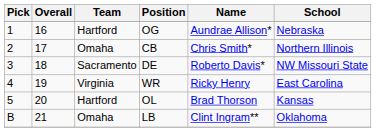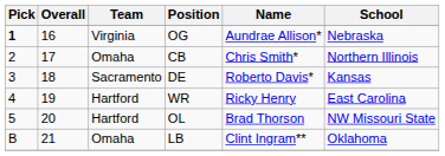 <table class="wikitable">
 <tr>
 <th>Pick</th>
 <th>Overall</th>
 <th>Team</th>
 <th>Position</th>
 <th>Name</th>
 <th>School</th>
 </tr>
 <tr>
 </tr>
 <tr>
-<td>1</td>
+<td><strong>1</strong></td>
 <td>16</td>
-<td>Hartford</td>
+<td>Virginia</td>
 <td>OG</td>
 <td><a href='#'>Aundrae Allison</a>*</td>
 <td><a href='#'>Nebraska</a></td>
 </tr>
 <tr>
 <td>2</td>
 <td>17</td>
 <td>Omaha</td>
 <td>CB</td>
 <td><a href='#'>Chris Smith</a>*</td>
 <td><a href='#'>Northern Illinois</a></td>
 </tr>
 <tr>
 <td>3</td>
 <td>18</td>
 <td>Sacramento</td>
 <td>DE</td>
 <td><a href='#'>Roberto Davis</a>*</td>
-<td><a href='#'>NW Missouri State</a></td>
+<td><a href='#'>Kansas</a></td>
 </tr>
 <tr>
 <td>4</td>
 <td>19</td>
-<td>Virginia</td>
+<td>Hartford</td>
 <td>WR</td>
 <td><a href='#'>Ricky Henry</a></td>
 <td><a href='#'>East Carolina</a></td>
 </tr>
 <tr>
 <td>5</td>
 <td>20</td>
 <td>Hartford</td>
 <td>OL</td>
 <td><a href='#'>Brad Thorson</a></td>
-<td><a href='#'>Kansas</a></td>
+<td><a href='#'>NW Missouri State</a></td>
 </tr>
 <tr>
 <td>B</td>
 <td>21</td>
 <td>Omaha</td>
 <td>LB</td>
 <td><a href='#'>Clint Ingram</a>**</td>
 <td><a href='#'>Oklahoma</a></td>
 </tr>
 <tr>
 </tr>
 </table>
